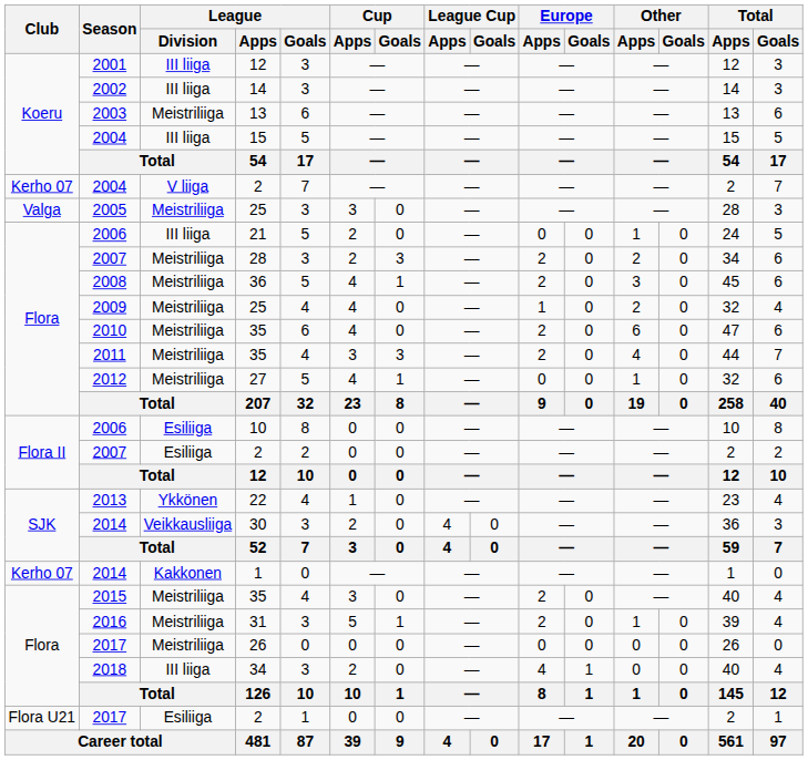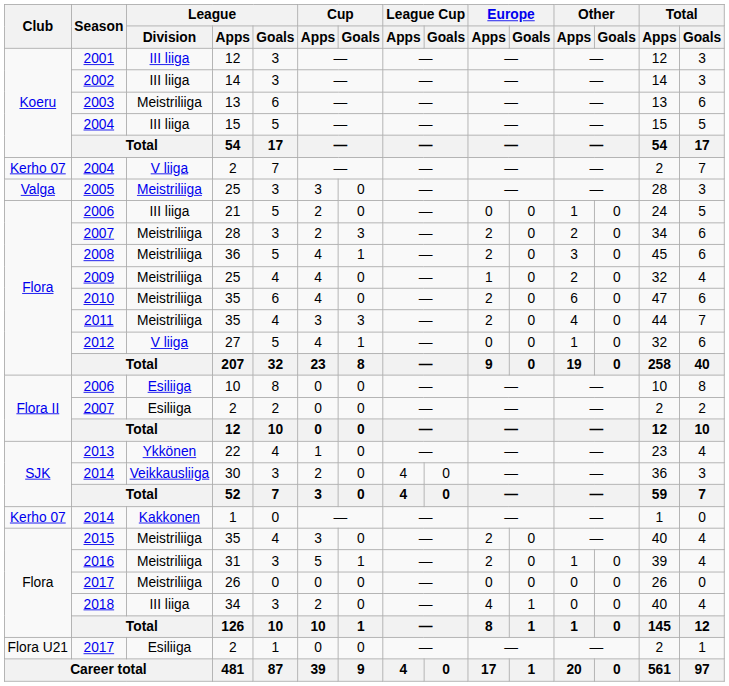 <table class="wikitable" style="text-align: center;">
 <tr>
 <th rowspan=2>Club</th>
 <th rowspan=2>Season</th>
 <th colspan=3>League</th>
 <th colspan=2>Cup</th>
 <th colspan=2>League Cup</th>
 <th colspan=2><a href='#'>Europe</a></th>
 <th colspan=2>Other</th>
 <th colspan=2>Total</th>
 </tr>
 <tr>
 <th>Division</th>
 <th>Apps</th>
 <th>Goals</th>
 <th>Apps</th>
 <th>Goals</th>
 <th>Apps</th>
 <th>Goals</th>
 <th>Apps</th>
 <th>Goals</th>
 <th>Apps</th>
 <th>Goals</th>
 <th>Apps</th>
 <th>Goals</th>
 </tr>
 <tr>
 <td rowspan=5><a href='#'>Koeru</a></td>
 <td><a href='#'>2001</a></td>
 <td><a href='#'>III liiga</a></td>
 <td>12</td>
 <td>3</td>
 <td colspan=2>—</td>
 <td colspan=2>—</td>
 <td colspan=2>—</td>
 <td colspan=2>—</td>
 <td>12</td>
 <td>3</td>
 </tr>
 <tr>
 <td><a href='#'>2002</a></td>
 <td>III liiga</td>
 <td>14</td>
 <td>3</td>
 <td colspan=2>—</td>
 <td colspan=2>—</td>
 <td colspan=2>—</td>
 <td colspan=2>—</td>
 <td>14</td>
 <td>3</td>
 </tr>
 <tr>
 <td><a href='#'>2003</a></td>
 <td>Meistriliiga</td>
 <td>13</td>
 <td>6</td>
 <td colspan=2>—</td>
 <td colspan=2>—</td>
 <td colspan=2>—</td>
 <td colspan=2>—</td>
 <td>13</td>
 <td>6</td>
 </tr>
 <tr>
 <td><a href='#'>2004</a></td>
 <td>III liiga</td>
 <td>15</td>
 <td>5</td>
 <td colspan=2>—</td>
 <td colspan=2>—</td>
 <td colspan=2>—</td>
 <td colspan=2>—</td>
 <td>15</td>
 <td>5</td>
 </tr>
 <tr>
 <th colspan=2>Total</th>
 <th>54</th>
 <th>17</th>
 <th colspan=2>—</th>
 <th colspan=2>—</th>
 <th colspan=2>—</th>
 <th colspan=2>—</th>
 <th>54</th>
 <th>17</th>
 </tr>
 <tr>
 <td><a href='#'>Kerho 07</a></td>
 <td><a href='#'>2004</a></td>
 <td><a href='#'>V liiga</a></td>
 <td>2</td>
 <td>7</td>
 <td colspan=2>—</td>
 <td colspan=2>—</td>
 <td colspan=2>—</td>
 <td colspan=2>—</td>
 <td>2</td>
 <td>7</td>
 </tr>
 <tr>
 <td><a href='#'>Valga</a></td>
 <td><a href='#'>2005</a></td>
 <td><a href='#'>Meistriliiga</a></td>
 <td>25</td>
 <td>3</td>
 <td>3</td>
 <td>0</td>
 <td colspan=2>—</td>
 <td colspan=2>—</td>
 <td colspan=2>—</td>
 <td>28</td>
 <td>3</td>
 </tr>
 <tr>
 <td rowspan=8><a href='#'>Flora</a></td>
 <td><a href='#'>2006</a></td>
 <td>III liiga</td>
 <td>21</td>
 <td>5</td>
 <td>2</td>
 <td>0</td>
 <td colspan=2>—</td>
 <td>0</td>
 <td>0</td>
 <td>1</td>
 <td>0</td>
 <td>24</td>
 <td>5</td>
 </tr>
 <tr>
 <td><a href='#'>2007</a></td>
 <td>Meistriliiga</td>
 <td>28</td>
 <td>3</td>
 <td>2</td>
 <td>3</td>
 <td colspan=2>—</td>
 <td>2</td>
 <td>0</td>
 <td>2</td>
 <td>0</td>
 <td>34</td>
 <td>6</td>
 </tr>
 <tr>
 <td><a href='#'>2008</a></td>
 <td>Meistriliiga</td>
 <td>36</td>
 <td>5</td>
 <td>4</td>
 <td>1</td>
 <td colspan=2>—</td>
 <td>2</td>
 <td>0</td>
 <td>3</td>
 <td>0</td>
 <td>45</td>
 <td>6</td>
 </tr>
 <tr>
 <td><a href='#'>2009</a></td>
 <td>Meistriliiga</td>
 <td>25</td>
 <td>4</td>
 <td>4</td>
 <td>0</td>
 <td colspan=2>—</td>
 <td>1</td>
 <td>0</td>
 <td>2</td>
 <td>0</td>
 <td>32</td>
 <td>4</td>
 </tr>
 <tr>
 <td><a href='#'>2010</a></td>
 <td>Meistriliiga</td>
 <td>35</td>
 <td>6</td>
 <td>4</td>
 <td>0</td>
 <td colspan=2>—</td>
 <td>2</td>
 <td>0</td>
 <td>6</td>
 <td>0</td>
 <td>47</td>
 <td>6</td>
 </tr>
 <tr>
 <td><a href='#'>2011</a></td>
 <td>Meistriliiga</td>
 <td>35</td>
 <td>4</td>
 <td>3</td>
 <td>3</td>
 <td colspan=2>—</td>
 <td>2</td>
 <td>0</td>
 <td>4</td>
 <td>0</td>
 <td>44</td>
 <td>7</td>
 </tr>
 <tr>
 <td><a href='#'>2012</a></td>
-<td>Meistriliiga</td>
+<td><a href='#'>V liiga</a></td>
 <td>27</td>
 <td>5</td>
 <td>4</td>
 <td>1</td>
 <td colspan=2>—</td>
 <td>0</td>
 <td>0</td>
 <td>1</td>
 <td>0</td>
 <td>32</td>
 <td>6</td>
 </tr>
 <tr>
 <th colspan=2>Total</th>
 <th>207</th>
 <th>32</th>
 <th>23</th>
 <th>8</th>
 <th colspan=2>—</th>
 <th>9</th>
 <th>0</th>
 <th>19</th>
 <th>0</th>
 <th>258</th>
 <th>40</th>
 </tr>
 <tr>
 <td rowspan=3><a href='#'>Flora II</a></td>
 <td><a href='#'>2006</a></td>
 <td><a href='#'>Esiliiga</a></td>
 <td>10</td>
 <td>8</td>
 <td>0</td>
 <td>0</td>
 <td colspan=2>—</td>
 <td colspan=2>—</td>
 <td colspan=2>—</td>
 <td>10</td>
 <td>8</td>
 </tr>
 <tr>
 <td><a href='#'>2007</a></td>
 <td>Esiliiga</td>
 <td>2</td>
 <td>2</td>
 <td>0</td>
 <td>0</td>
 <td colspan=2>—</td>
 <td colspan=2>—</td>
 <td colspan=2>—</td>
 <td>2</td>
 <td>2</td>
 </tr>
 <tr>
 <th colspan=2>Total</th>
 <th>12</th>
 <th>10</th>
 <th>0</th>
 <th>0</th>
 <th colspan=2>—</th>
 <th colspan=2>—</th>
 <th colspan=2>—</th>
 <th>12</th>
 <th>10</th>
 </tr>
 <tr>
 <td rowspan=3><a href='#'>SJK</a></td>
 <td><a href='#'>2013</a></td>
 <td><a href='#'>Ykkönen</a></td>
 <td>22</td>
 <td>4</td>
 <td>1</td>
 <td>0</td>
 <td colspan=2>—</td>
 <td colspan=2>—</td>
 <td colspan=2>—</td>
 <td>23</td>
 <td>4</td>
 </tr>
 <tr>
 <td><a href='#'>2014</a></td>
 <td><a href='#'>Veikkausliiga</a></td>
 <td>30</td>
 <td>3</td>
 <td>2</td>
 <td>0</td>
 <td>4</td>
 <td>0</td>
 <td colspan=2>—</td>
 <td colspan=2>—</td>
 <td>36</td>
 <td>3</td>
 </tr>
 <tr>
 <th colspan=2>Total</th>
 <th>52</th>
 <th>7</th>
 <th>3</th>
 <th>0</th>
 <th>4</th>
 <th>0</th>
 <th colspan=2>—</th>
 <th colspan=2>—</th>
 <th>59</th>
 <th>7</th>
 </tr>
 <tr>
 <td><a href='#'>Kerho 07</a></td>
 <td><a href='#'>2014</a></td>
 <td><a href='#'>Kakkonen</a></td>
 <td>1</td>
 <td>0</td>
 <td colspan=2>—</td>
 <td colspan=2>—</td>
 <td colspan=2>—</td>
 <td colspan=2>—</td>
 <td>1</td>
 <td>0</td>
 </tr>
 <tr>
 <td rowspan=5>Flora</td>
 <td><a href='#'>2015</a></td>
 <td>Meistriliiga</td>
 <td>35</td>
 <td>4</td>
 <td>3</td>
 <td>0</td>
 <td colspan=2>—</td>
 <td>2</td>
 <td>0</td>
 <td colspan=2>—</td>
 <td>40</td>
 <td>4</td>
 </tr>
 <tr>
 <td><a href='#'>2016</a></td>
 <td>Meistriliiga</td>
 <td>31</td>
 <td>3</td>
 <td>5</td>
 <td>1</td>
 <td colspan=2>—</td>
 <td>2</td>
 <td>0</td>
 <td>1</td>
 <td>0</td>
 <td>39</td>
 <td>4</td>
 </tr>
 <tr>
 <td><a href='#'>2017</a></td>
 <td>Meistriliiga</td>
 <td>26</td>
 <td>0</td>
 <td>0</td>
 <td>0</td>
 <td colspan=2>—</td>
 <td>0</td>
 <td>0</td>
 <td>0</td>
 <td>0</td>
 <td>26</td>
 <td>0</td>
 </tr>
 <tr>
 <td><a href='#'>2018</a></td>
 <td>III liiga</td>
 <td>34</td>
 <td>3</td>
 <td>2</td>
 <td>0</td>
 <td colspan=2>—</td>
 <td>4</td>
 <td>1</td>
 <td>0</td>
 <td>0</td>
 <td>40</td>
 <td>4</td>
 </tr>
 <tr>
 <th colspan=2>Total</th>
 <th>126</th>
 <th>10</th>
 <th>10</th>
 <th>1</th>
 <th colspan=2>—</th>
 <th>8</th>
 <th>1</th>
 <th>1</th>
 <th>0</th>
 <th>145</th>
 <th>12</th>
 </tr>
 <tr>
 <td>Flora U21</td>
 <td><a href='#'>2017</a></td>
 <td>Esiliiga</td>
 <td>2</td>
 <td>1</td>
 <td>0</td>
 <td>0</td>
 <td colspan=2>—</td>
 <td colspan=2>—</td>
 <td colspan=2>—</td>
 <td>2</td>
 <td>1</td>
 </tr>
 <tr>
 <th colspan=3>Career total</th>
 <th>481</th>
 <th>87</th>
 <th>39</th>
 <th>9</th>
 <th>4</th>
 <th>0</th>
 <th>17</th>
 <th>1</th>
 <th>20</th>
 <th>0</th>
 <th>561</th>
 <th>97</th>
 </tr>
 </table>
